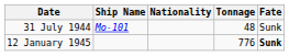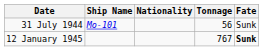 <table class="wikitable sortable">
 <tr>
 <th>Date</th>
 <th>Ship Name</th>
 <th>Nationality</th>
 <th>Tonnage</th>
 <th>Fate</th>
 </tr>
 <tr>
 <td align="right">31 July 1944</td>
 <td align="left"><a href='#'><em>Mo-101</em></a></td>
 <td align="left"></td>
-<td align="right">48</td>
+<td align="right">56</td>
 <td align="left">Sunk</td>
 </tr>
 <tr>
 <td align="right">12 January 1945</td>
 <td align="left"></td>
 <td align="left"></td>
-<td align="right">776</td>
+<td align="right">767</td>
 <td align="left"><strong>Sunk</strong></td>
 </tr>
 </table>
